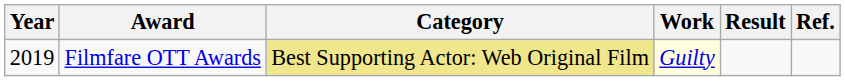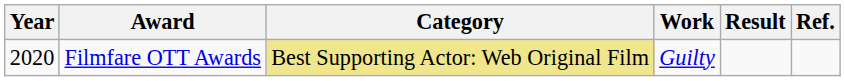 <table class="wikitable">
 <tr>
 <th>Year</th>
 <th>Award</th>
 <th>Category</th>
 <th>Work</th>
 <th>Result</th>
 <th>Ref.</th>
 </tr>
 <tr>
-<td>2019</td>
+<td>2020</td>
 <td><a href='#'>Filmfare OTT Awards</a></td>
 <td style="background: khaki;">Best Supporting Actor: Web Original Film</td>
-<td style="background: lightyellow;"><em><a href='#'>Guilty</a></em></td>
+<td><em><a href='#'>Guilty</a></em></td>
 <td></td>
 <td></td>
 </tr>
 </table>
